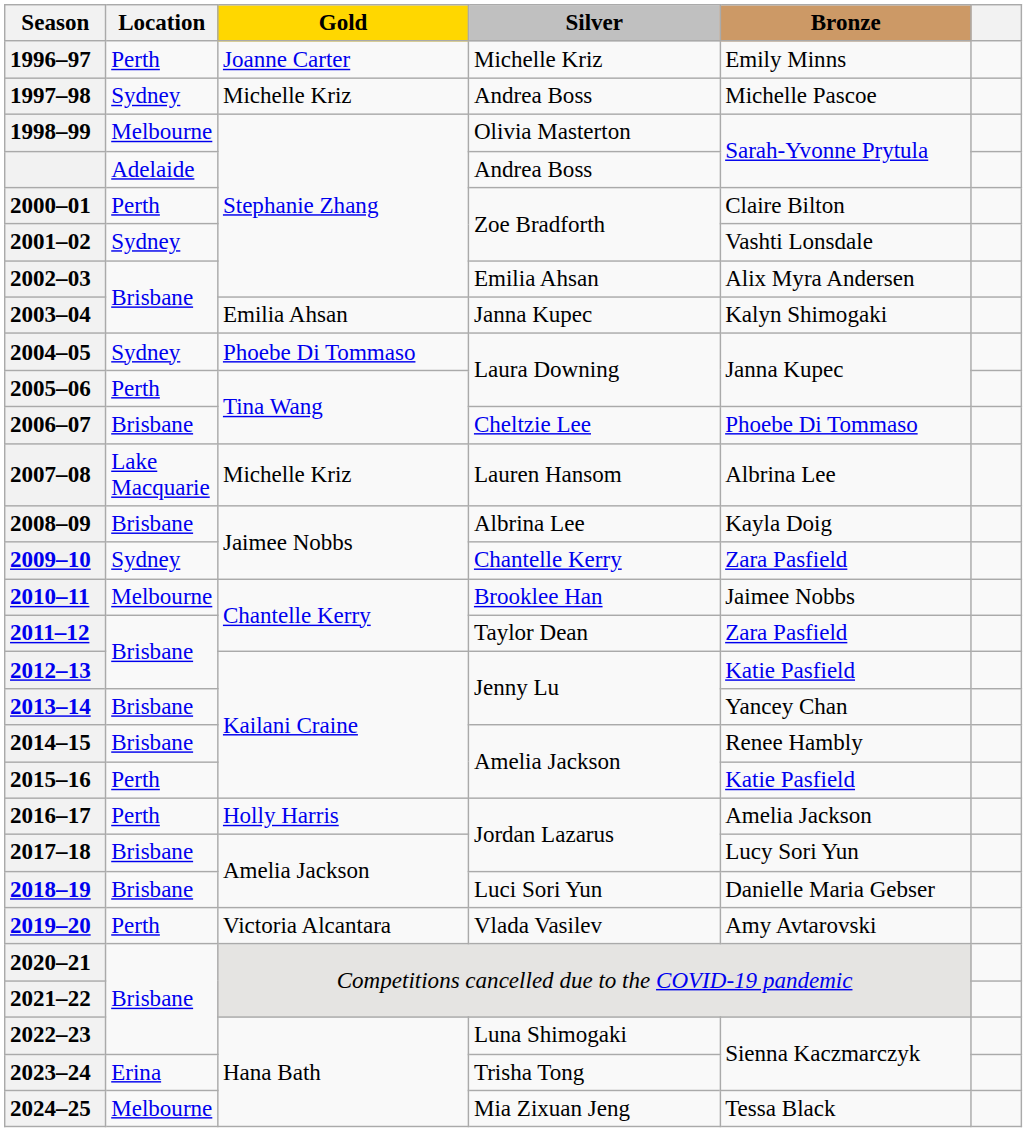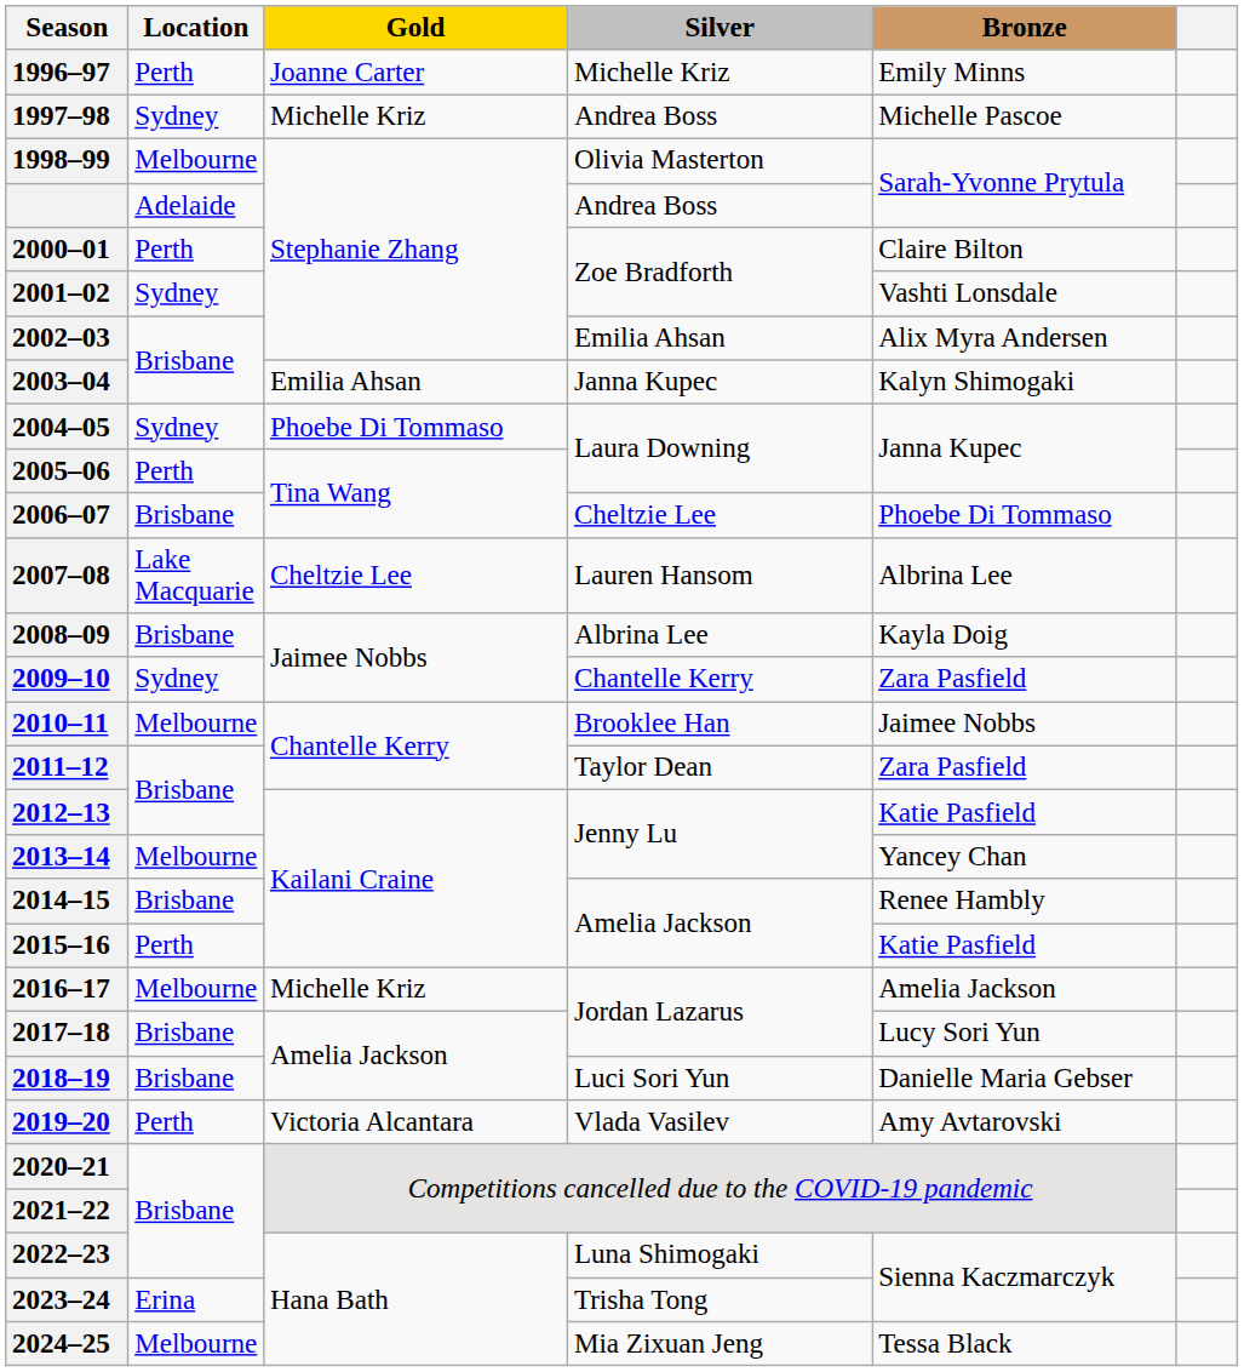 <table class="wikitable unsortable" style="text-align:left; width:80%">
 <tr>
 <th scope="col" style="text-align:center; width:10%">Season</th>
 <th scope="col" style="text-align:center; width:10%">Location</th>
 <th scope="col" style="text-align:center; width:25%; background:gold">Gold</th>
 <th scope="col" style="text-align:center; width:25%; background:silver">Silver</th>
 <th scope="col" style="text-align:center; width:25%; background:#c96">Bronze</th>
 <th scope="col" style="text-align:center; width:5%"></th>
 </tr>
 <tr>
 <th scope="row" style="text-align:left">1996–97</th>
 <td><a href='#'>Perth</a></td>
 <td><a href='#'>Joanne Carter</a></td>
 <td>Michelle Kriz</td>
 <td>Emily Minns</td>
 <td></td>
 </tr>
 <tr>
 <th scope="row" style="text-align:left">1997–98</th>
 <td><a href='#'>Sydney</a></td>
 <td>Michelle Kriz</td>
 <td>Andrea Boss</td>
 <td>Michelle Pascoe</td>
 <td></td>
 </tr>
 <tr>
 <th scope="row" style="text-align:left">1998–99</th>
 <td><a href='#'>Melbourne</a></td>
 <td rowspan="5"><a href='#'>Stephanie Zhang</a></td>
 <td>Olivia Masterton</td>
 <td rowspan="2"><a href='#'>Sarah-Yvonne Prytula</a></td>
 <td></td>
 </tr>
 <tr>
 <th scope="row" style="text-align:left"></th>
 <td><a href='#'>Adelaide</a></td>
 <td>Andrea Boss</td>
 <td></td>
 </tr>
 <tr>
 <th scope="row" style="text-align:left">2000–01</th>
 <td><a href='#'>Perth</a></td>
 <td rowspan="2">Zoe Bradforth</td>
 <td>Claire Bilton</td>
 <td></td>
 </tr>
 <tr>
 <th scope="row" style="text-align:left">2001–02</th>
 <td><a href='#'>Sydney</a></td>
 <td>Vashti Lonsdale</td>
 <td></td>
 </tr>
 <tr>
 <th scope="row" style="text-align:left">2002–03</th>
 <td rowspan="2"><a href='#'>Brisbane</a></td>
 <td>Emilia Ahsan</td>
 <td>Alix Myra Andersen</td>
 <td></td>
 </tr>
 <tr>
 <th scope="row" style="text-align:left">2003–04</th>
 <td>Emilia Ahsan</td>
 <td>Janna Kupec</td>
 <td>Kalyn Shimogaki</td>
 <td></td>
 </tr>
 <tr>
 <th scope="row" style="text-align:left">2004–05</th>
 <td><a href='#'>Sydney</a></td>
 <td><a href='#'>Phoebe Di Tommaso</a></td>
 <td rowspan="2">Laura Downing</td>
 <td rowspan="2">Janna Kupec</td>
 <td></td>
 </tr>
 <tr>
 <th scope="row" style="text-align:left">2005–06</th>
 <td><a href='#'>Perth</a></td>
 <td rowspan="2"><a href='#'>Tina Wang</a></td>
 <td></td>
 </tr>
 <tr>
 <th scope="row" style="text-align:left">2006–07</th>
 <td><a href='#'>Brisbane</a></td>
 <td><a href='#'>Cheltzie Lee</a></td>
 <td><a href='#'>Phoebe Di Tommaso</a></td>
 <td></td>
 </tr>
 <tr>
 <th scope="row" style="text-align:left">2007–08</th>
 <td><a href='#'>Lake Macquarie</a></td>
-<td>Michelle Kriz</td>
+<td><a href='#'>Cheltzie Lee</a></td>
 <td>Lauren Hansom</td>
 <td>Albrina Lee</td>
 <td></td>
 </tr>
 <tr>
 <th scope="row" style="text-align:left">2008–09</th>
 <td><a href='#'>Brisbane</a></td>
 <td rowspan="2">Jaimee Nobbs</td>
 <td>Albrina Lee</td>
 <td>Kayla Doig</td>
 <td></td>
 </tr>
 <tr>
 <th scope="row" style="text-align:left"><a href='#'>2009–10</a></th>
 <td><a href='#'>Sydney</a></td>
 <td><a href='#'>Chantelle Kerry</a></td>
 <td><a href='#'>Zara Pasfield</a></td>
 <td></td>
 </tr>
 <tr>
 <th scope="row" style="text-align:left"><a href='#'>2010–11</a></th>
 <td><a href='#'>Melbourne</a></td>
 <td rowspan="2"><a href='#'>Chantelle Kerry</a></td>
 <td><a href='#'>Brooklee Han</a></td>
 <td>Jaimee Nobbs</td>
 <td></td>
 </tr>
 <tr>
 <th scope="row" style="text-align:left"><a href='#'>2011–12</a></th>
 <td rowspan="2"><a href='#'>Brisbane</a></td>
 <td>Taylor Dean</td>
 <td><a href='#'>Zara Pasfield</a></td>
 <td></td>
 </tr>
 <tr>
 <th scope="row" style="text-align:left"><a href='#'>2012–13</a></th>
 <td rowspan="4"><a href='#'>Kailani Craine</a></td>
 <td rowspan="2">Jenny Lu</td>
 <td><a href='#'>Katie Pasfield</a></td>
 <td></td>
 </tr>
 <tr>
 <th scope="row" style="text-align:left"><a href='#'>2013–14</a></th>
-<td><a href='#'>Brisbane</a></td>
+<td><a href='#'>Melbourne</a></td>
 <td>Yancey Chan</td>
 <td></td>
 </tr>
 <tr>
 <th scope="row" style="text-align:left">2014–15</th>
 <td><a href='#'>Brisbane</a></td>
 <td rowspan="2">Amelia Jackson</td>
 <td>Renee Hambly</td>
 <td></td>
 </tr>
 <tr>
 <th scope="row" style="text-align:left">2015–16</th>
 <td><a href='#'>Perth</a></td>
 <td><a href='#'>Katie Pasfield</a></td>
 <td></td>
 </tr>
 <tr>
 <th scope="row" style="text-align:left">2016–17</th>
-<td><a href='#'>Perth</a></td>
-<td><a href='#'>Holly Harris</a></td>
+<td><a href='#'>Melbourne</a></td>
+<td>Michelle Kriz</td>
 <td rowspan="2">Jordan Lazarus</td>
 <td>Amelia Jackson</td>
 <td></td>
 </tr>
 <tr>
 <th scope="row" style="text-align:left">2017–18</th>
 <td><a href='#'>Brisbane</a></td>
 <td rowspan="2">Amelia Jackson</td>
 <td>Lucy Sori Yun</td>
 <td></td>
 </tr>
 <tr>
 <th scope="row" style="text-align:left"><a href='#'>2018–19</a></th>
 <td><a href='#'>Brisbane</a></td>
 <td>Luci Sori Yun</td>
 <td>Danielle Maria Gebser</td>
 <td></td>
 </tr>
 <tr>
 <th scope="row" style="text-align:left"><a href='#'>2019–20</a></th>
 <td><a href='#'>Perth</a></td>
 <td>Victoria Alcantara</td>
 <td>Vlada Vasilev</td>
 <td>Amy Avtarovski</td>
 <td></td>
 </tr>
 <tr>
 <th scope="row" style="text-align:left">2020–21</th>
 <td rowspan="3"><a href='#'>Brisbane</a></td>
 <td colspan="3" rowspan="2" align="center" bgcolor="e5e4e2"><em>Competitions cancelled due to the <a href='#'>COVID-19 pandemic</a></em></td>
 <td></td>
 </tr>
 <tr>
 <th scope="row" style="text-align:left">2021–22</th>
 <td></td>
 </tr>
 <tr>
 <th scope="row" style="text-align:left">2022–23</th>
 <td rowspan="3">Hana Bath</td>
 <td>Luna Shimogaki</td>
 <td rowspan="2">Sienna Kaczmarczyk</td>
 <td></td>
 </tr>
 <tr>
 <th scope="row" style="text-align:left">2023–24</th>
 <td><a href='#'>Erina</a></td>
 <td>Trisha Tong</td>
 <td></td>
 </tr>
 <tr>
 <th scope="row" style="text-align:left">2024–25</th>
 <td><a href='#'>Melbourne</a></td>
 <td>Mia Zixuan Jeng</td>
 <td>Tessa Black</td>
 <td></td>
 </tr>
 </table>
